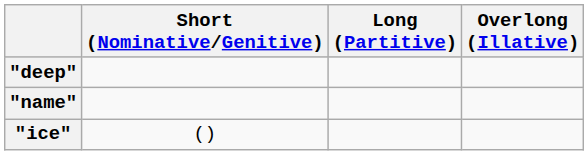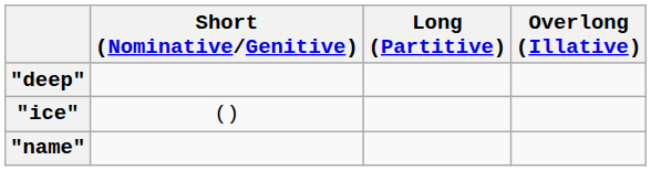 <table class="wikitable">
 <tr>
 <th></th>
 <th>Short <br>(<a href='#'>Nominative</a>/<a href='#'>Genitive</a>)</th>
 <th>Long <br>(<a href='#'>Partitive</a>)</th>
 <th>Overlong <br>(<a href='#'>Illative</a>)</th>
 </tr>
 <tr align=center>
 <th>"deep"</th>
 <td></td>
 <td></td>
 <td></td>
 </tr>
 <tr align=center>
+<th>"ice"</th>
+<td> ()</td>
+<td></td>
+<td></td>
+</tr>
+<tr align=center>
 <th>"name"</th>
 <td></td>
 <td></td>
 <td></td>
 </tr>
-<tr align=center>
-<th>"ice"</th>
-<td> ()</td>
-<td></td>
-<td></td>
-</tr>
 </table>
